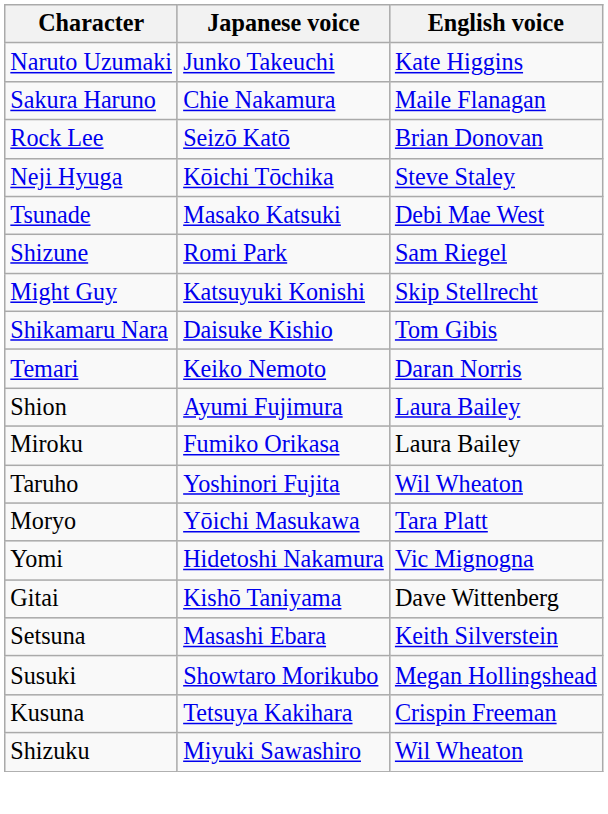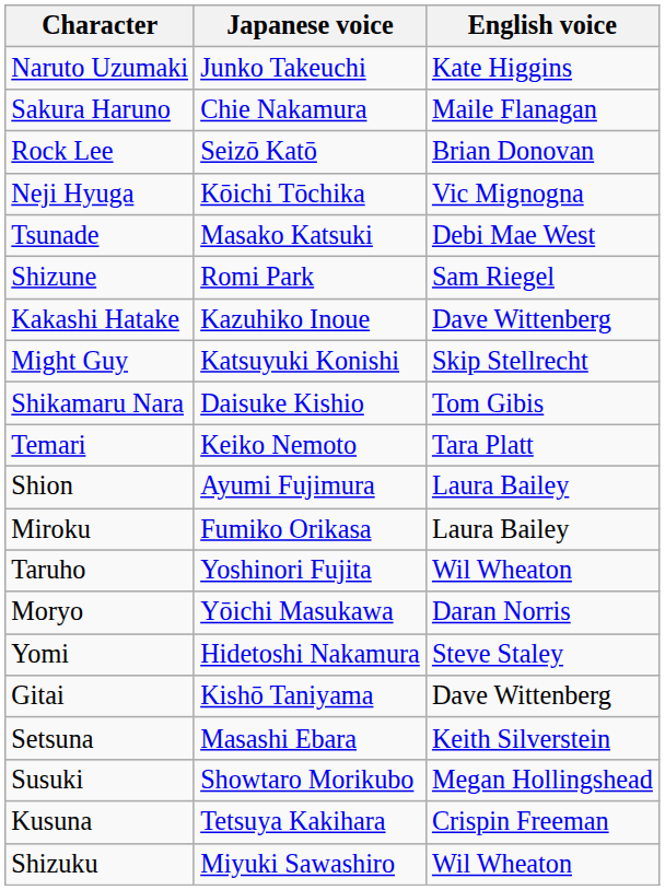 <table class="wikitable">
 <tr>
 <th>Character</th>
 <th>Japanese voice</th>
 <th>English voice</th>
 </tr>
 <tr>
 <td><a href='#'>Naruto Uzumaki</a></td>
 <td><a href='#'>Junko Takeuchi</a></td>
 <td><a href='#'>Kate Higgins</a></td>
 </tr>
 <tr>
 <td><a href='#'>Sakura Haruno</a></td>
 <td><a href='#'>Chie Nakamura</a></td>
 <td><a href='#'>Maile Flanagan</a></td>
 </tr>
 <tr>
 <td><a href='#'>Rock Lee</a></td>
 <td><a href='#'>Seizō Katō</a></td>
 <td><a href='#'>Brian Donovan</a></td>
 </tr>
 <tr>
 <td><a href='#'>Neji Hyuga</a></td>
 <td><a href='#'>Kōichi Tōchika</a></td>
-<td><a href='#'>Steve Staley</a></td>
+<td><a href='#'>Vic Mignogna</a></td>
 </tr>
 <tr>
 <td><a href='#'>Tsunade</a></td>
 <td><a href='#'>Masako Katsuki</a></td>
 <td><a href='#'>Debi Mae West</a></td>
 </tr>
 <tr>
 <td><a href='#'>Shizune</a></td>
 <td><a href='#'>Romi Park</a></td>
 <td><a href='#'>Sam Riegel</a></td>
+</tr>
+<tr>
+<td><a href='#'>Kakashi Hatake</a></td>
+<td><a href='#'>Kazuhiko Inoue</a></td>
+<td><a href='#'>Dave Wittenberg</a></td>
 </tr>
 <tr>
 <td><a href='#'>Might Guy</a></td>
 <td><a href='#'>Katsuyuki Konishi</a></td>
 <td><a href='#'>Skip Stellrecht</a></td>
 </tr>
 <tr>
 <td><a href='#'>Shikamaru Nara</a></td>
 <td><a href='#'>Daisuke Kishio</a></td>
 <td><a href='#'>Tom Gibis</a></td>
 </tr>
 <tr>
 <td><a href='#'>Temari</a></td>
 <td><a href='#'>Keiko Nemoto</a></td>
-<td><a href='#'>Daran Norris</a></td>
+<td><a href='#'>Tara Platt</a></td>
 </tr>
 <tr>
 <td>Shion</td>
 <td><a href='#'>Ayumi Fujimura</a></td>
 <td><a href='#'>Laura Bailey</a></td>
 </tr>
 <tr>
 <td>Miroku</td>
 <td><a href='#'>Fumiko Orikasa</a></td>
 <td>Laura Bailey</td>
 </tr>
 <tr>
 <td>Taruho</td>
 <td><a href='#'>Yoshinori Fujita</a></td>
 <td><a href='#'>Wil Wheaton</a></td>
 </tr>
 <tr>
 <td>Moryo</td>
 <td><a href='#'>Yōichi Masukawa</a></td>
-<td><a href='#'>Tara Platt</a></td>
+<td><a href='#'>Daran Norris</a></td>
 </tr>
 <tr>
 <td>Yomi</td>
 <td><a href='#'>Hidetoshi Nakamura</a></td>
-<td><a href='#'>Vic Mignogna</a></td>
+<td><a href='#'>Steve Staley</a></td>
 </tr>
 <tr>
 <td>Gitai</td>
 <td><a href='#'>Kishō Taniyama</a></td>
 <td>Dave Wittenberg</td>
 </tr>
 <tr>
 <td>Setsuna</td>
 <td><a href='#'>Masashi Ebara</a></td>
 <td><a href='#'>Keith Silverstein</a></td>
 </tr>
 <tr>
 <td>Susuki</td>
 <td><a href='#'>Showtaro Morikubo</a></td>
 <td><a href='#'>Megan Hollingshead</a></td>
 </tr>
 <tr>
 <td>Kusuna</td>
 <td><a href='#'>Tetsuya Kakihara</a></td>
 <td><a href='#'>Crispin Freeman</a></td>
 </tr>
 <tr>
 <td>Shizuku</td>
 <td><a href='#'>Miyuki Sawashiro</a></td>
 <td><a href='#'>Wil Wheaton</a></td>
 </tr>
 </table>
